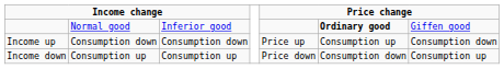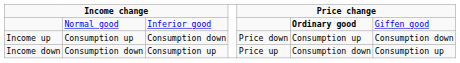 <table class="wikitable">
 <tr>
 <td colspan=3 align=center><strong>Income change</strong></td>
 <td rowspan=4 bgcolor=white> </td>
 <td colspan=3 align=center><strong>Price change</strong></td>
 </tr>
 <tr>
 <td> </td>
 <td><a href='#'>Normal good</a></td>
 <td><a href='#'>Inferior good</a></td>
 <td> </td>
 <td><strong>Ordinary good</strong></td>
 <td><a href='#'>Giffen good</a></td>
 </tr>
 <tr>
 <td>Income up</td>
+<td>Consumption up</td>
 <td>Consumption down</td>
-<td>Consumption down</td>
-<td>Price up</td>
+<td>Price down</td>
 <td>Consumption up</td>
 <td>Consumption down</td>
 </tr>
 <tr>
 <td>Income down</td>
+<td>Consumption down</td>
 <td>Consumption up</td>
-<td>Consumption up</td>
-<td>Price down</td>
+<td>Price up</td>
 <td>Consumption down</td>
 <td>Consumption up</td>
 </tr>
 </table>
